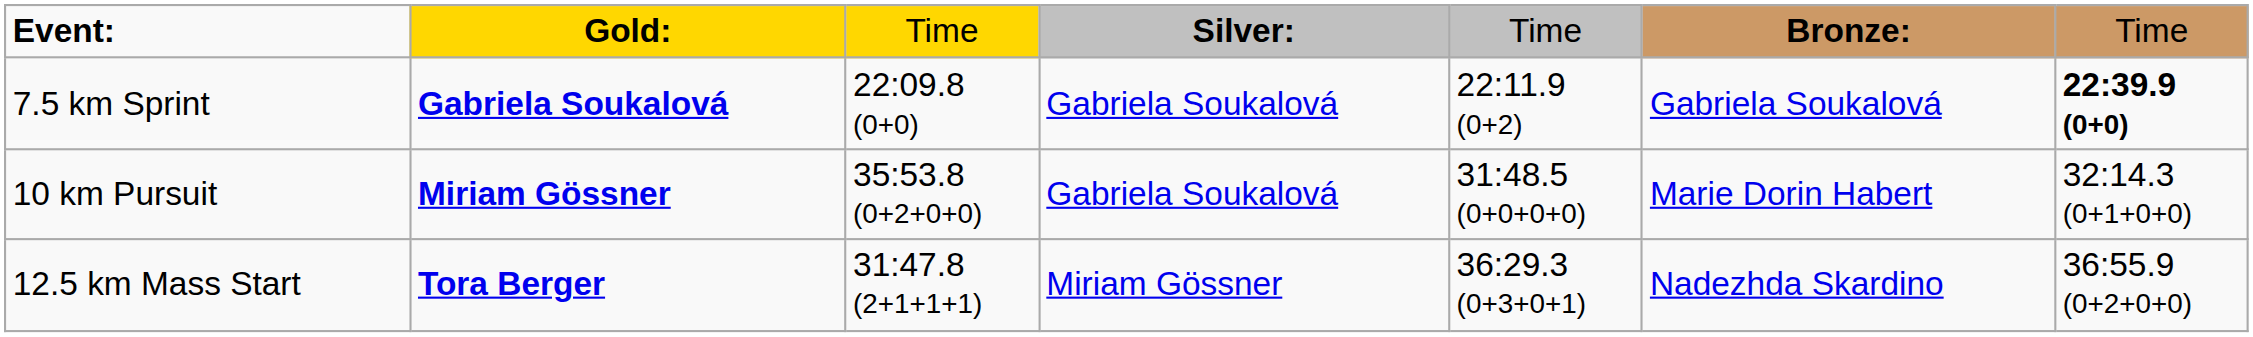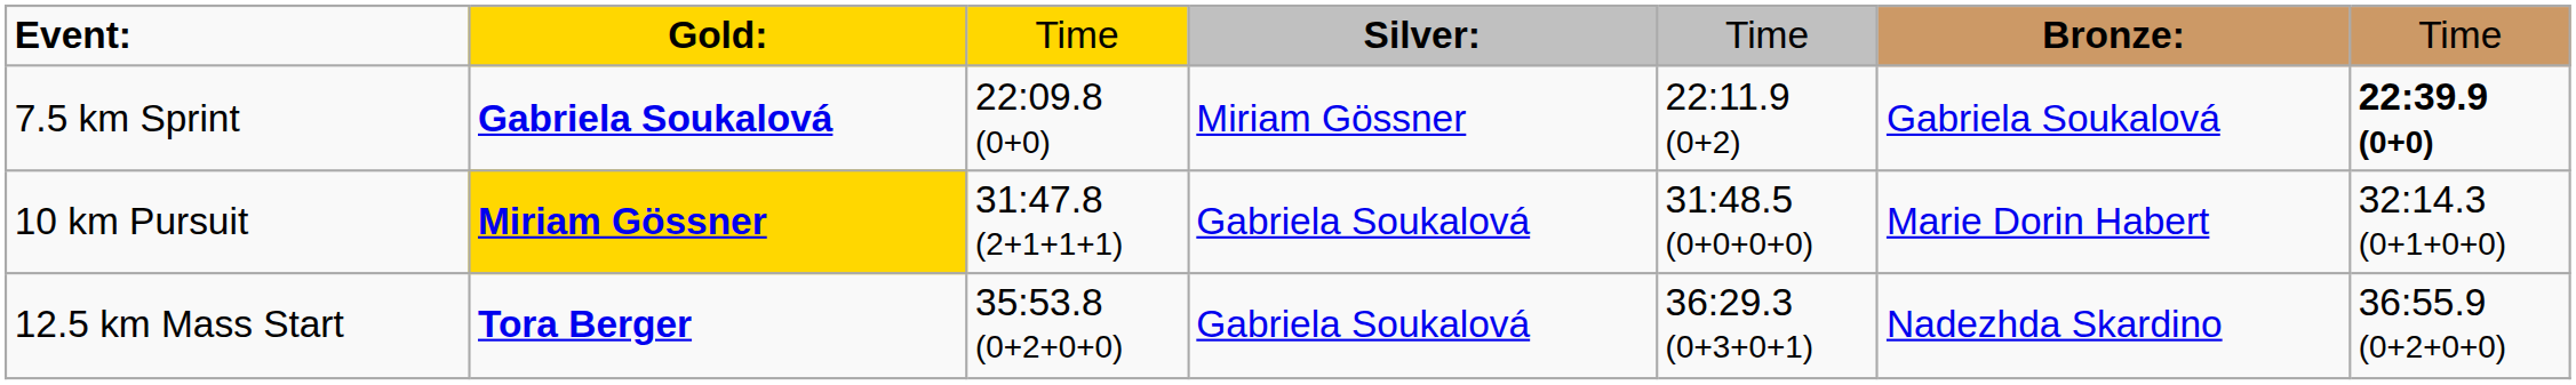 <table class="wikitable" width=85%>
 <tr>
 <td><strong>Event:</strong></td>
 <td style="text-align:center;background-color:gold;"><strong>Gold:</strong></td>
 <td style="text-align:center;background-color:gold;">Time</td>
 <td style="text-align:center;background-color:silver;"><strong>Silver:</strong></td>
 <td style="text-align:center;background-color:silver;">Time</td>
 <td style="text-align:center;background-color:#CC9966;"><strong>Bronze:</strong></td>
 <td style="text-align:center;background-color:#CC9966;">Time</td>
 </tr>
 <tr>
 <td>7.5 km Sprint<br></td>
 <td><strong><a href='#'>Gabriela Soukalová</a></strong><br><small></small></td>
 <td>22:09.8<br><small>(0+0)</small></td>
-<td><a href='#'>Gabriela Soukalová</a><br><small></small></td>
+<td><a href='#'>Miriam Gössner</a><br><small></small></td>
 <td>22:11.9<br><small>(0+2)</small></td>
 <td><a href='#'>Gabriela Soukalová</a><br><small></small></td>
 <td><strong>22:39.9<br><small>(0+0)</small></strong></td>
 </tr>
 <tr>
 <td>10 km Pursuit<br></td>
-<td><strong><a href='#'>Miriam Gössner</a></strong><br><small></small></td>
-<td>35:53.8<br><small>(0+2+0+0)</small></td>
+<td style="background: gold;"><strong><a href='#'>Miriam Gössner</a></strong><br><small></small></td>
+<td>31:47.8<br><small>(2+1+1+1)</small></td>
 <td><a href='#'>Gabriela Soukalová</a><br><small></small></td>
 <td>31:48.5<br><small>(0+0+0+0)</small></td>
 <td><a href='#'>Marie Dorin Habert</a><br><small></small></td>
 <td>32:14.3<br><small>(0+1+0+0)</small></td>
 </tr>
 <tr>
 <td>12.5 km Mass Start<br></td>
 <td><strong><a href='#'>Tora Berger</a></strong><br><small></small></td>
-<td>31:47.8<br><small>(2+1+1+1)</small></td>
-<td><a href='#'>Miriam Gössner</a><br><small></small></td>
+<td>35:53.8<br><small>(0+2+0+0)</small></td>
+<td><a href='#'>Gabriela Soukalová</a><br><small></small></td>
 <td>36:29.3<br><small>(0+3+0+1)</small></td>
 <td><a href='#'>Nadezhda Skardino</a><br><small></small></td>
 <td>36:55.9<br><small>(0+2+0+0)</small></td>
 </tr>
 </table>
